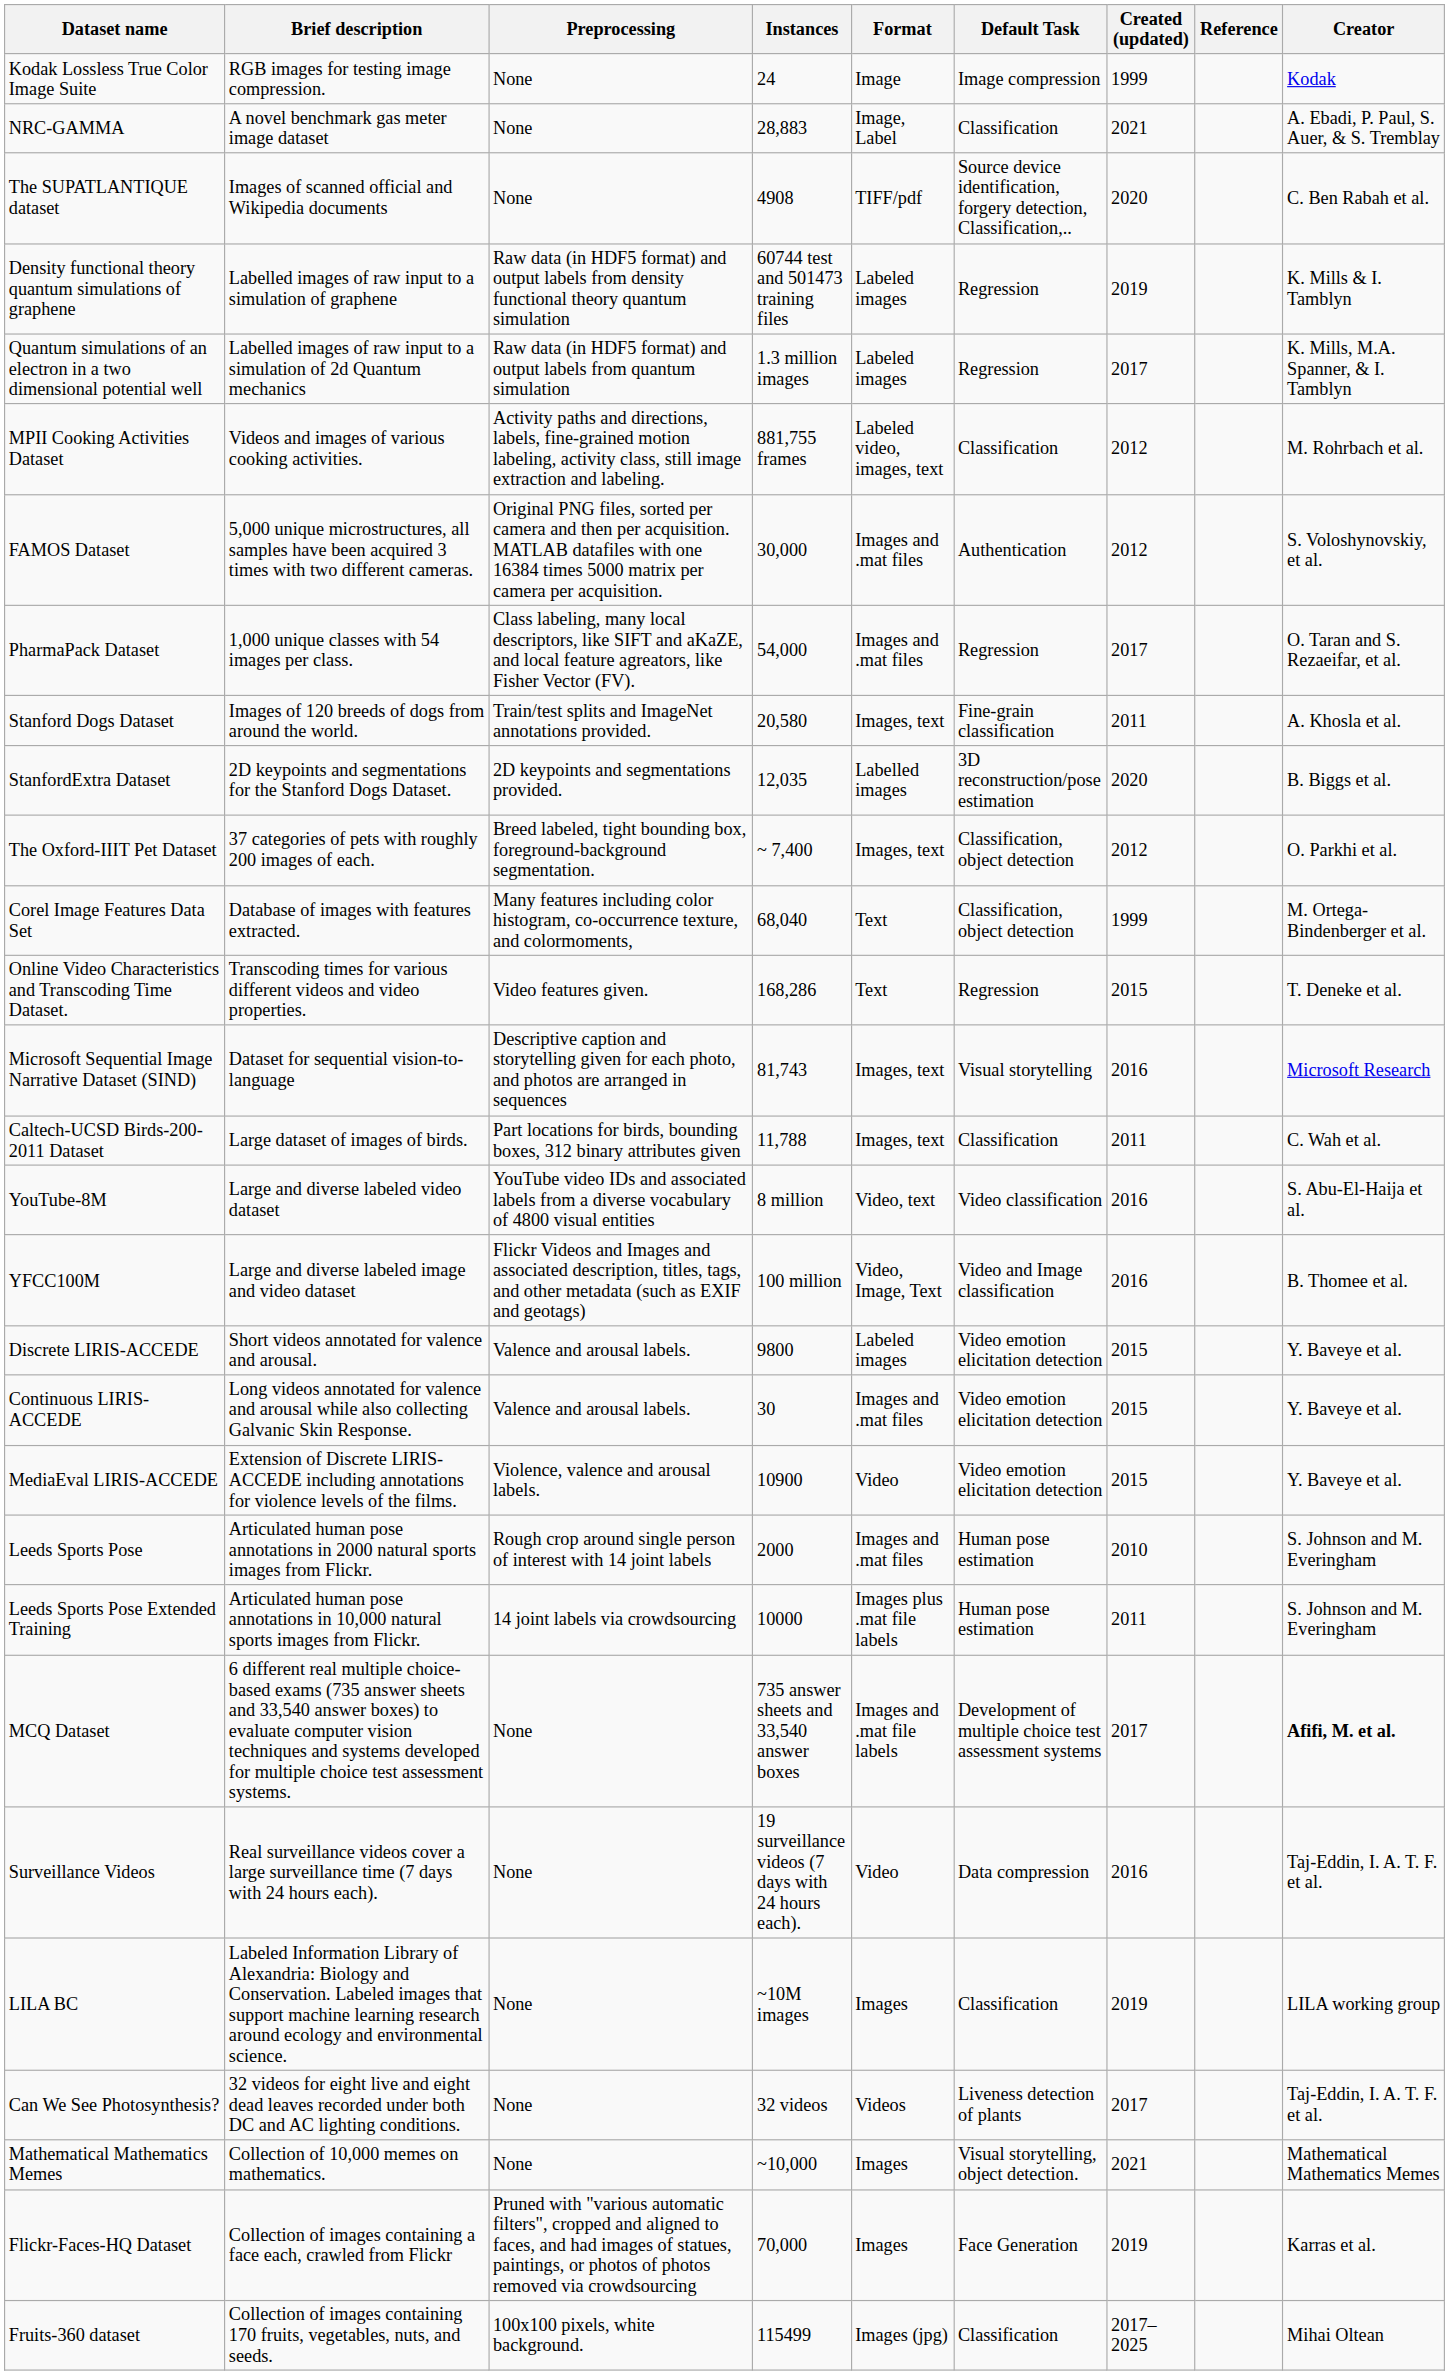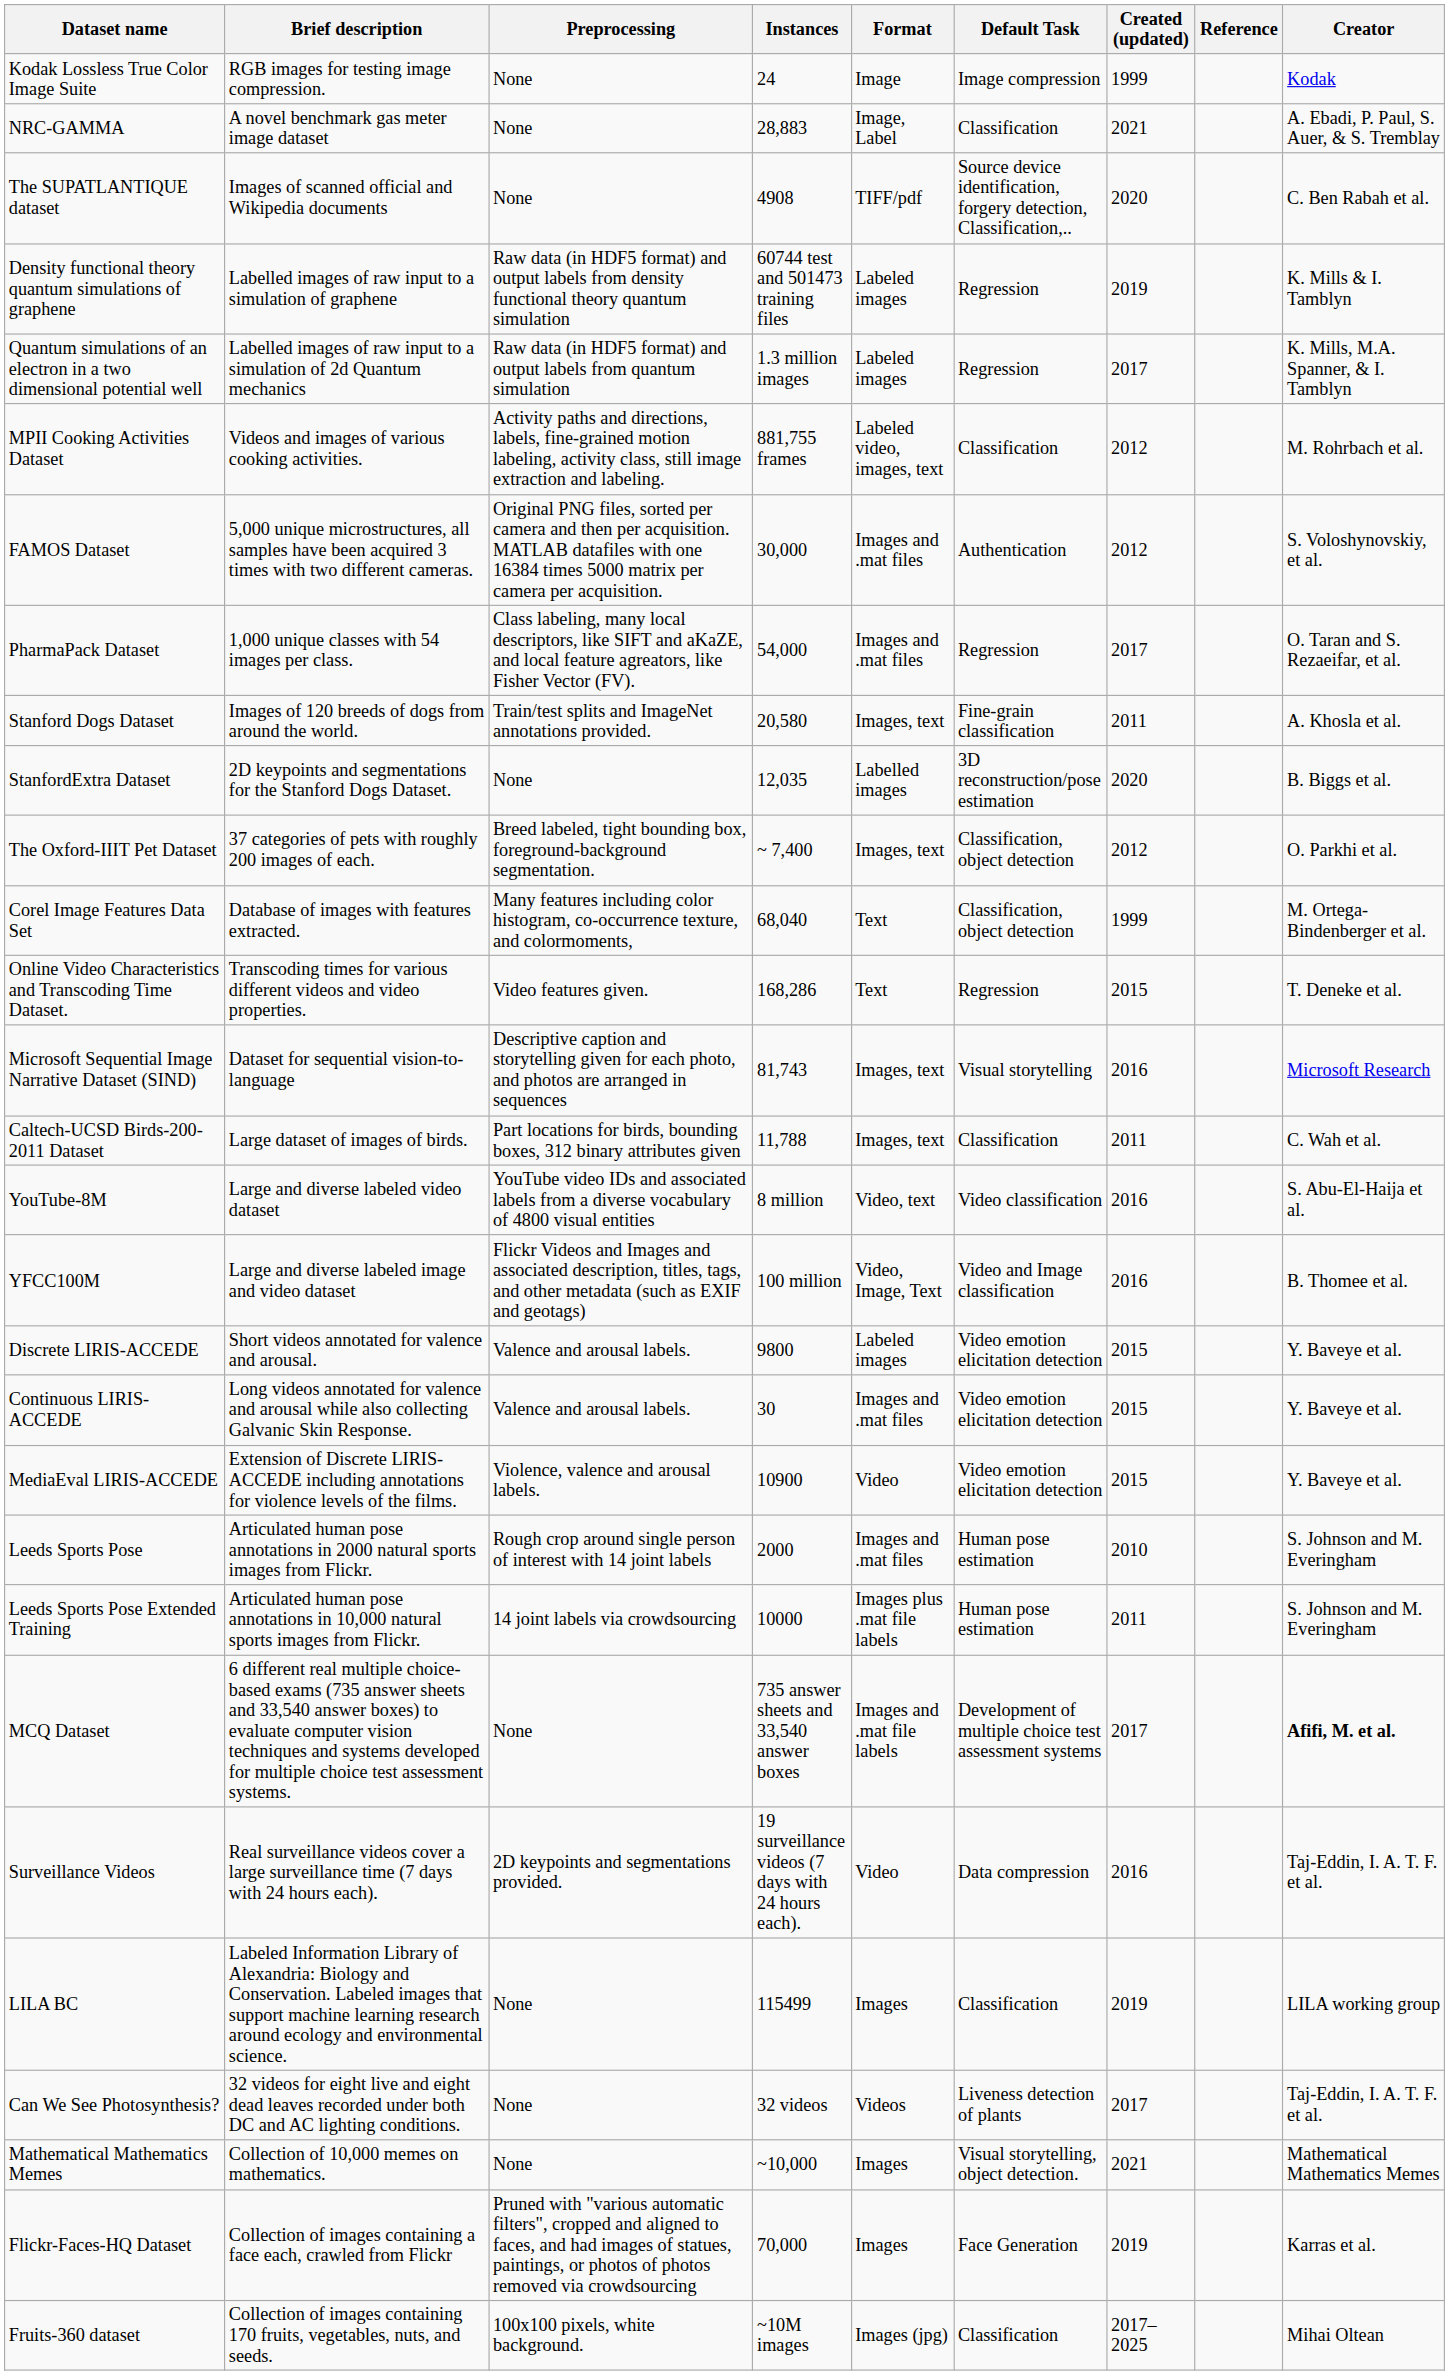 <table class="wikitable sortable" style="width: 100%">
 <tr>
 <th scope="col" style="width: 15%;">Dataset name</th>
 <th scope="col" style="width: 18%;">Brief description</th>
 <th scope="col" style="width: 18%;">Preprocessing</th>
 <th scope="col" style="width: 6%;">Instances</th>
 <th scope="col" style="width: 7%;">Format</th>
 <th scope="col" style="width: 7%;">Default Task</th>
 <th scope="col" style="width: 6%;">Created (updated)</th>
 <th scope="col" style="width: 6%;">Reference</th>
 <th scope="col" style="width: 11%;">Creator</th>
 </tr>
 <tr>
 <td>Kodak Lossless True Color Image Suite</td>
 <td>RGB images for testing image compression.</td>
 <td>None</td>
 <td>24</td>
 <td>Image</td>
 <td>Image compression</td>
 <td>1999</td>
 <td></td>
 <td><a href='#'>Kodak</a></td>
 </tr>
 <tr>
 <td>NRC-GAMMA</td>
 <td>A novel benchmark gas meter image dataset</td>
 <td>None</td>
 <td>28,883</td>
 <td>Image, Label</td>
 <td>Classification</td>
 <td>2021</td>
 <td></td>
 <td>A. Ebadi, P. Paul, S. Auer, & S. Tremblay</td>
 </tr>
 <tr>
 <td>The SUPATLANTIQUE dataset</td>
 <td>Images of scanned official and Wikipedia documents</td>
 <td>None</td>
 <td>4908</td>
 <td>TIFF/pdf</td>
 <td>Source device identification, forgery detection, Classification,..</td>
 <td>2020</td>
 <td></td>
 <td>C. Ben Rabah et al.</td>
 </tr>
 <tr>
 <td>Density functional theory quantum simulations of graphene</td>
 <td>Labelled images of raw input to a simulation of graphene</td>
 <td>Raw data (in HDF5 format) and output labels from density functional theory quantum simulation</td>
 <td>60744 test and 501473 training files</td>
 <td>Labeled images</td>
 <td>Regression</td>
 <td>2019</td>
 <td></td>
 <td>K. Mills & I. Tamblyn</td>
 </tr>
 <tr>
 <td>Quantum simulations of an electron in a two dimensional potential well</td>
 <td>Labelled images of raw input to a simulation of 2d Quantum mechanics</td>
 <td>Raw data (in HDF5 format) and output labels from quantum simulation</td>
 <td>1.3 million images</td>
 <td>Labeled images</td>
 <td>Regression</td>
 <td>2017</td>
 <td></td>
 <td>K. Mills, M.A. Spanner, & I. Tamblyn</td>
 </tr>
 <tr>
 <td>MPII Cooking Activities Dataset</td>
 <td>Videos and images of various cooking activities.</td>
 <td>Activity paths and directions, labels, fine-grained motion labeling, activity class, still image extraction and labeling.</td>
 <td>881,755 frames</td>
 <td>Labeled video, images, text</td>
 <td>Classification</td>
 <td>2012</td>
 <td></td>
 <td>M. Rohrbach et al.</td>
 </tr>
 <tr>
 <td>FAMOS Dataset</td>
 <td>5,000 unique microstructures, all samples have been acquired 3 times with two different cameras.</td>
 <td>Original PNG files, sorted per camera and then per acquisition. MATLAB datafiles with one 16384 times 5000 matrix per camera per acquisition.</td>
 <td>30,000</td>
 <td>Images and .mat files</td>
 <td>Authentication</td>
 <td>2012</td>
 <td></td>
 <td>S. Voloshynovskiy, et al.</td>
 </tr>
 <tr>
 <td>PharmaPack Dataset</td>
 <td>1,000 unique classes with 54 images per class.</td>
 <td>Class labeling, many local descriptors, like SIFT and aKaZE, and local feature agreators, like Fisher Vector (FV).</td>
 <td>54,000</td>
 <td>Images and .mat files</td>
 <td>Regression</td>
 <td>2017</td>
 <td></td>
 <td>O. Taran and S. Rezaeifar, et al.</td>
 </tr>
 <tr>
 <td>Stanford Dogs Dataset</td>
 <td>Images of 120 breeds of dogs from around the world.</td>
 <td>Train/test splits and ImageNet annotations provided.</td>
 <td>20,580</td>
 <td>Images, text</td>
 <td>Fine-grain classification</td>
 <td>2011</td>
 <td></td>
 <td>A. Khosla et al.</td>
 </tr>
 <tr>
 <td>StanfordExtra Dataset</td>
 <td>2D keypoints and segmentations for the Stanford Dogs Dataset.</td>
-<td>2D keypoints and segmentations provided.</td>
+<td>None</td>
 <td>12,035</td>
 <td>Labelled images</td>
 <td>3D reconstruction/pose estimation</td>
 <td>2020</td>
 <td></td>
 <td>B. Biggs et al.</td>
 </tr>
 <tr>
 <td>The Oxford-IIIT Pet Dataset</td>
 <td>37 categories of pets with roughly 200 images of each.</td>
 <td>Breed labeled, tight bounding box, foreground-background segmentation.</td>
 <td>~ 7,400</td>
 <td>Images, text</td>
 <td>Classification, object detection</td>
 <td>2012</td>
 <td></td>
 <td>O. Parkhi et al.</td>
 </tr>
 <tr>
 <td>Corel Image Features Data Set</td>
 <td>Database of images with features extracted.</td>
 <td>Many features including color histogram, co-occurrence texture, and colormoments,</td>
 <td>68,040</td>
 <td>Text</td>
 <td>Classification, object detection</td>
 <td>1999</td>
 <td></td>
 <td>M. Ortega-Bindenberger et al.</td>
 </tr>
 <tr>
 <td>Online Video Characteristics and Transcoding Time Dataset.</td>
 <td>Transcoding times for various different videos and video properties.</td>
 <td>Video features given.</td>
 <td>168,286</td>
 <td>Text</td>
 <td>Regression</td>
 <td>2015</td>
 <td></td>
 <td>T. Deneke et al.</td>
 </tr>
 <tr>
 <td>Microsoft Sequential Image Narrative Dataset (SIND)</td>
 <td>Dataset for sequential vision-to-language</td>
 <td>Descriptive caption and storytelling given for each photo, and photos are arranged in sequences</td>
 <td>81,743</td>
 <td>Images, text</td>
 <td>Visual storytelling</td>
 <td>2016</td>
 <td></td>
 <td><a href='#'>Microsoft Research</a></td>
 </tr>
 <tr>
 <td>Caltech-UCSD Birds-200-2011 Dataset</td>
 <td>Large dataset of images of birds.</td>
 <td>Part locations for birds, bounding boxes, 312 binary attributes given</td>
 <td>11,788</td>
 <td>Images, text</td>
 <td>Classification</td>
 <td>2011</td>
 <td></td>
 <td>C. Wah et al.</td>
 </tr>
 <tr>
 <td>YouTube-8M</td>
 <td>Large and diverse labeled video dataset</td>
 <td>YouTube video IDs and associated labels from a diverse vocabulary of 4800 visual entities</td>
 <td>8 million</td>
 <td>Video, text</td>
 <td>Video classification</td>
 <td>2016</td>
 <td></td>
 <td>S. Abu-El-Haija et al.</td>
 </tr>
 <tr>
 <td>YFCC100M</td>
 <td>Large and diverse labeled image and video dataset</td>
 <td>Flickr Videos and Images and associated description, titles, tags, and other metadata (such as EXIF and geotags)</td>
 <td>100 million</td>
 <td>Video, Image, Text</td>
 <td>Video and Image classification</td>
 <td>2016</td>
 <td></td>
 <td>B. Thomee et al.</td>
 </tr>
 <tr>
 <td>Discrete LIRIS-ACCEDE</td>
 <td>Short videos annotated for valence and arousal.</td>
 <td>Valence and arousal labels.</td>
 <td>9800</td>
 <td>Labeled images</td>
 <td>Video emotion elicitation detection</td>
 <td>2015</td>
 <td></td>
 <td>Y. Baveye et al.</td>
 </tr>
 <tr>
 <td>Continuous LIRIS-ACCEDE</td>
 <td>Long videos annotated for valence and arousal while also collecting Galvanic Skin Response.</td>
 <td>Valence and arousal labels.</td>
 <td>30</td>
 <td>Images and .mat files</td>
 <td>Video emotion elicitation detection</td>
 <td>2015</td>
 <td></td>
 <td>Y. Baveye et al.</td>
 </tr>
 <tr>
 <td>MediaEval LIRIS-ACCEDE</td>
 <td>Extension of Discrete LIRIS-ACCEDE including annotations for violence levels of the films.</td>
 <td>Violence, valence and arousal labels.</td>
 <td>10900</td>
 <td>Video</td>
 <td>Video emotion elicitation detection</td>
 <td>2015</td>
 <td></td>
 <td>Y. Baveye et al.</td>
 </tr>
 <tr>
 <td>Leeds Sports Pose</td>
 <td>Articulated human pose annotations in 2000 natural sports images from Flickr.</td>
 <td>Rough crop around single person of interest with 14 joint labels</td>
 <td>2000</td>
 <td>Images and .mat files</td>
 <td>Human pose estimation</td>
 <td>2010</td>
 <td></td>
 <td>S. Johnson and M. Everingham</td>
 </tr>
 <tr>
 <td>Leeds Sports Pose Extended Training</td>
 <td>Articulated human pose annotations in 10,000 natural sports images from Flickr.</td>
 <td>14 joint labels via crowdsourcing</td>
 <td>10000</td>
 <td>Images plus .mat file labels</td>
 <td>Human pose estimation</td>
 <td>2011</td>
 <td></td>
 <td>S. Johnson and M. Everingham</td>
 </tr>
 <tr>
 <td>MCQ Dataset</td>
 <td>6 different real multiple choice-based exams (735 answer sheets and 33,540 answer boxes) to evaluate computer vision techniques and systems developed for multiple choice test assessment systems.</td>
 <td>None</td>
 <td>735 answer sheets and 33,540 answer boxes</td>
 <td>Images and .mat file labels</td>
 <td>Development of multiple choice test assessment systems</td>
 <td>2017</td>
 <td></td>
 <td><strong>Afifi, M. et al.</strong></td>
 </tr>
 <tr>
 <td>Surveillance Videos</td>
 <td>Real surveillance videos cover a large surveillance time (7 days with 24 hours each).</td>
-<td>None</td>
+<td>2D keypoints and segmentations provided.</td>
 <td>19 surveillance videos (7 days with 24 hours each).</td>
 <td>Video</td>
 <td>Data compression</td>
 <td>2016</td>
 <td></td>
 <td>Taj-Eddin, I. A. T. F. et al.</td>
 </tr>
 <tr>
 <td>LILA BC</td>
 <td>Labeled Information Library of Alexandria: Biology and Conservation.  Labeled images that support machine learning research around ecology and environmental science.</td>
 <td>None</td>
-<td>~10M images</td>
+<td>115499</td>
 <td>Images</td>
 <td>Classification</td>
 <td>2019</td>
 <td></td>
 <td>LILA working group</td>
 </tr>
 <tr>
 <td>Can We See Photosynthesis?</td>
 <td>32 videos for eight live and eight dead leaves recorded under both DC and AC lighting conditions.</td>
 <td>None</td>
 <td>32 videos</td>
 <td>Videos</td>
 <td>Liveness detection of plants</td>
 <td>2017</td>
 <td></td>
 <td>Taj-Eddin, I. A. T. F. et al.</td>
 </tr>
 <tr>
 <td>Mathematical Mathematics Memes</td>
 <td>Collection of 10,000 memes on mathematics.</td>
 <td>None</td>
 <td>~10,000</td>
 <td>Images</td>
 <td>Visual storytelling, object detection.</td>
 <td>2021</td>
 <td></td>
 <td>Mathematical Mathematics Memes</td>
 </tr>
 <tr>
 <td>Flickr-Faces-HQ Dataset</td>
 <td>Collection of images containing a face each, crawled from Flickr</td>
 <td>Pruned with "various automatic filters", cropped and aligned to faces, and had images of statues, paintings, or photos of photos removed via crowdsourcing</td>
 <td>70,000</td>
 <td>Images</td>
 <td>Face Generation</td>
 <td>2019</td>
 <td></td>
 <td>Karras et al.</td>
 </tr>
 <tr>
 <td>Fruits-360 dataset</td>
 <td>Collection of images containing 170 fruits, vegetables, nuts, and seeds.</td>
 <td>100x100 pixels, white background.</td>
-<td>115499</td>
+<td>~10M images</td>
 <td>Images (jpg)</td>
 <td>Classification</td>
 <td>2017–2025</td>
 <td></td>
 <td>Mihai Oltean</td>
 </tr>
 </table>
